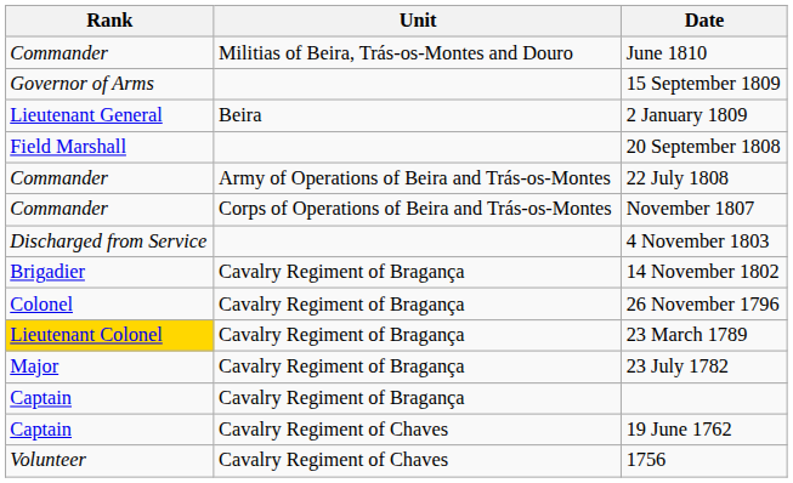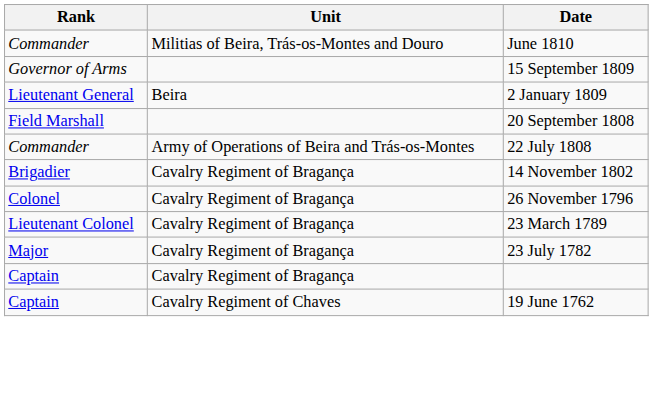 <table class="wikitable" width=50% |>
 <tr>
 <th>Rank</th>
 <th>Unit</th>
 <th>Date</th>
 </tr>
 <tr>
 <td><em>Commander</em></td>
 <td>Militias of Beira, Trás-os-Montes and Douro</td>
 <td>June 1810</td>
 </tr>
 <tr>
 <td><em>Governor of Arms</em></td>
 <td></td>
 <td>15 September 1809</td>
 </tr>
 <tr>
 <td><a href='#'>Lieutenant General</a></td>
 <td>Beira</td>
 <td>2 January 1809</td>
 </tr>
 <tr>
 <td><a href='#'>Field Marshall</a></td>
 <td></td>
 <td>20 September 1808</td>
 </tr>
 <tr>
 <td><em>Commander</em></td>
 <td>Army of Operations of Beira and Trás-os-Montes</td>
 <td>22 July 1808</td>
 </tr>
 <tr>
-<td><em>Commander</em></td>
-<td>Corps of Operations of Beira and Trás-os-Montes</td>
-<td>November 1807</td>
-</tr>
-<tr>
-<td><em>Discharged from Service</em></td>
-<td></td>
-<td>4 November 1803</td>
-</tr>
-<tr>
 <td><a href='#'>Brigadier</a></td>
 <td>Cavalry Regiment of Bragança</td>
 <td>14 November 1802</td>
 </tr>
 <tr>
 <td><a href='#'>Colonel</a></td>
 <td>Cavalry Regiment of Bragança</td>
 <td>26 November 1796</td>
 </tr>
 <tr>
-<td style="background: gold;"><a href='#'>Lieutenant Colonel</a></td>
+<td><a href='#'>Lieutenant Colonel</a></td>
 <td>Cavalry Regiment of Bragança</td>
 <td>23 March 1789</td>
 </tr>
 <tr>
 <td><a href='#'>Major</a></td>
 <td>Cavalry Regiment of Bragança</td>
 <td>23 July 1782</td>
 </tr>
 <tr>
 <td><a href='#'>Captain</a></td>
 <td>Cavalry Regiment of Bragança</td>
 <td></td>
 </tr>
 <tr>
 <td><a href='#'>Captain</a></td>
 <td>Cavalry Regiment of Chaves</td>
 <td>19 June 1762</td>
 </tr>
-<tr>
-<td><em>Volunteer</em></td>
-<td>Cavalry Regiment of Chaves</td>
-<td>1756</td>
-</tr>
 </table>
